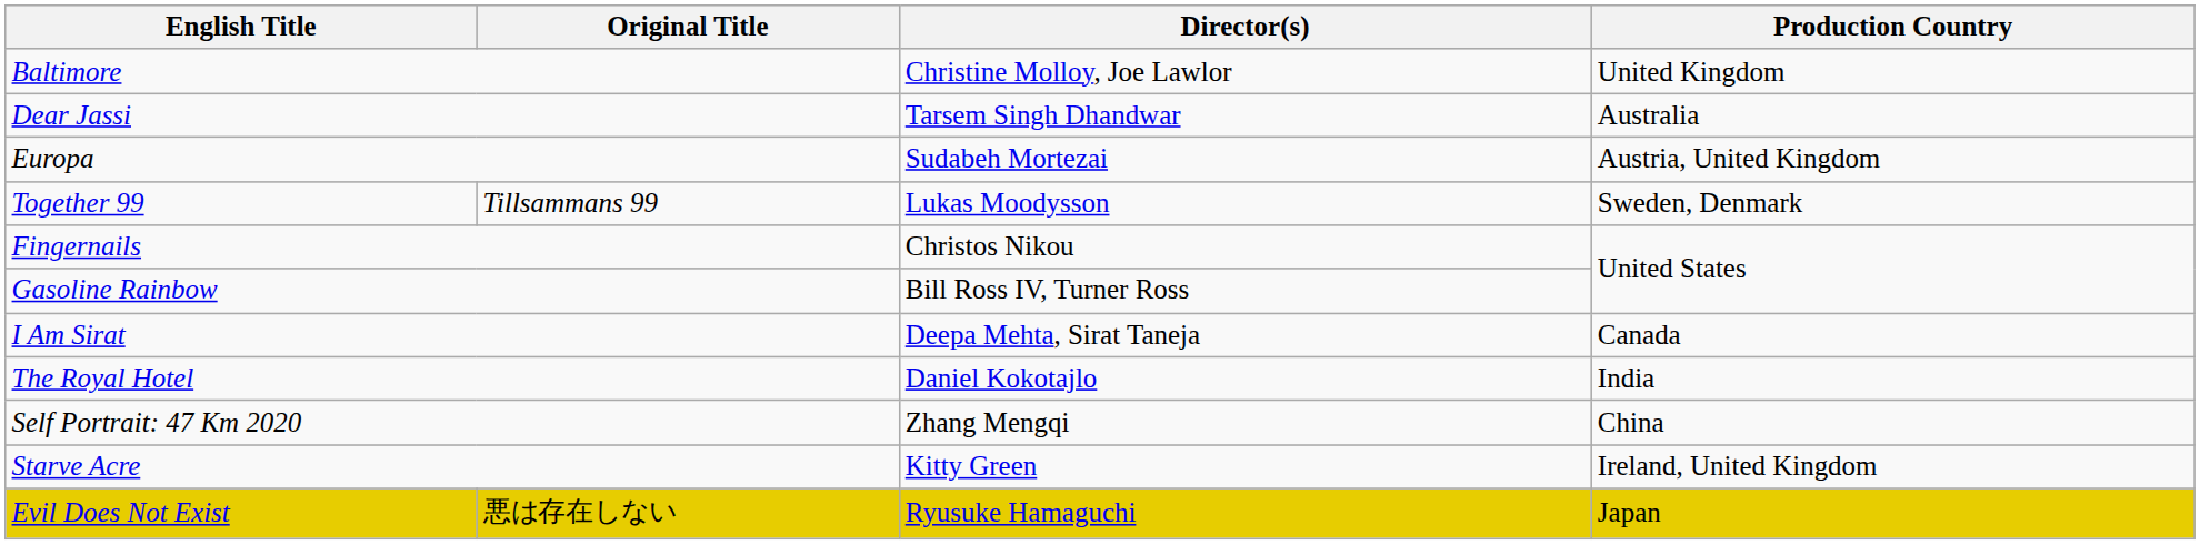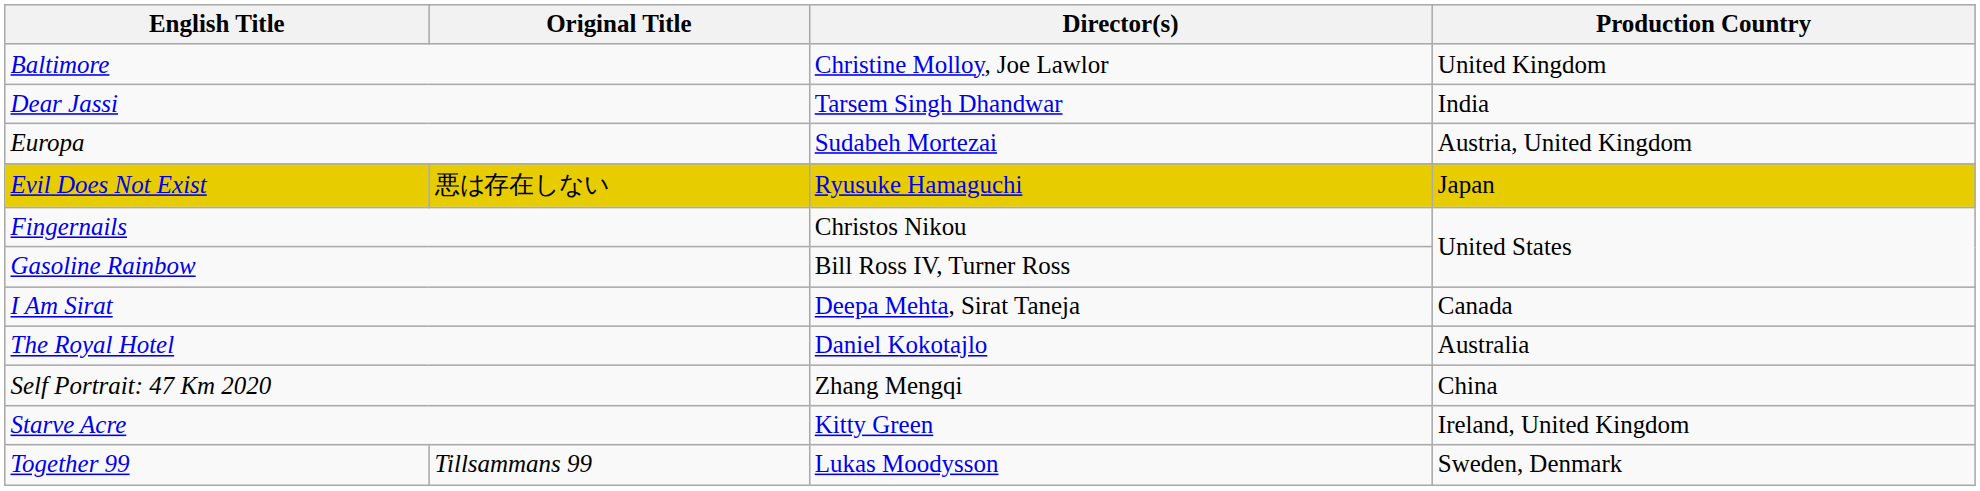 <table class="wikitable" style="width:100%; margin-bottom:4px">
 <tr>
 <th>English Title</th>
 <th>Original Title</th>
 <th>Director(s)</th>
 <th>Production Country</th>
 </tr>
 <tr>
 <td colspan="2"><em><a href='#'>Baltimore</a></em></td>
 <td><a href='#'>Christine Molloy</a>, Joe Lawlor</td>
 <td>United Kingdom</td>
 </tr>
 <tr>
 <td colspan="2"><em><a href='#'>Dear Jassi</a></em></td>
 <td><a href='#'>Tarsem Singh Dhandwar</a></td>
-<td>Australia</td>
+<td>India</td>
 </tr>
 <tr>
 <td colspan="2"><em>Europa</em></td>
 <td><a href='#'>Sudabeh Mortezai</a></td>
 <td>Austria, United Kingdom</td>
 </tr>
-<tr>
-<td><em><a href='#'>Together 99</a></em></td>
-<td><em>Tillsammans 99</em></td>
-<td><a href='#'>Lukas Moodysson</a></td>
-<td>Sweden, Denmark</td>
+<tr style="background:#E7CD00;">
+<td><em><a href='#'>Evil Does Not Exist</a></em></td>
+<td>悪は存在しない</td>
+<td><a href='#'>Ryusuke Hamaguchi</a></td>
+<td>Japan</td>
 </tr>
 <tr>
 <td colspan="2"><em><a href='#'>Fingernails</a></em></td>
 <td>Christos Nikou</td>
 <td rowspan="2">United States</td>
 </tr>
 <tr>
 <td colspan="2"><em><a href='#'>Gasoline Rainbow</a></em></td>
 <td>Bill Ross IV, Turner Ross</td>
 </tr>
 <tr>
 <td colspan="2"><em><a href='#'>I Am Sirat</a></em></td>
 <td><a href='#'>Deepa Mehta</a>, Sirat Taneja</td>
 <td>Canada</td>
 </tr>
 <tr>
 <td colspan="2"><em><a href='#'>The Royal Hotel</a></em></td>
 <td><a href='#'>Daniel Kokotajlo</a></td>
-<td>India</td>
+<td>Australia</td>
 </tr>
 <tr>
 <td colspan="2"><em>Self Portrait: 47 Km 2020</em></td>
 <td>Zhang Mengqi</td>
 <td>China</td>
 </tr>
 <tr>
 <td colspan="2"><em><a href='#'>Starve Acre</a></em></td>
 <td><a href='#'>Kitty Green</a></td>
 <td>Ireland, United Kingdom</td>
 </tr>
-<tr style="background:#E7CD00;">
-<td><em><a href='#'>Evil Does Not Exist</a></em></td>
-<td>悪は存在しない</td>
-<td><a href='#'>Ryusuke Hamaguchi</a></td>
-<td>Japan</td>
+<tr>
+<td><em><a href='#'>Together 99</a></em></td>
+<td><em>Tillsammans 99</em></td>
+<td><a href='#'>Lukas Moodysson</a></td>
+<td>Sweden, Denmark</td>
 </tr>
 </table>
